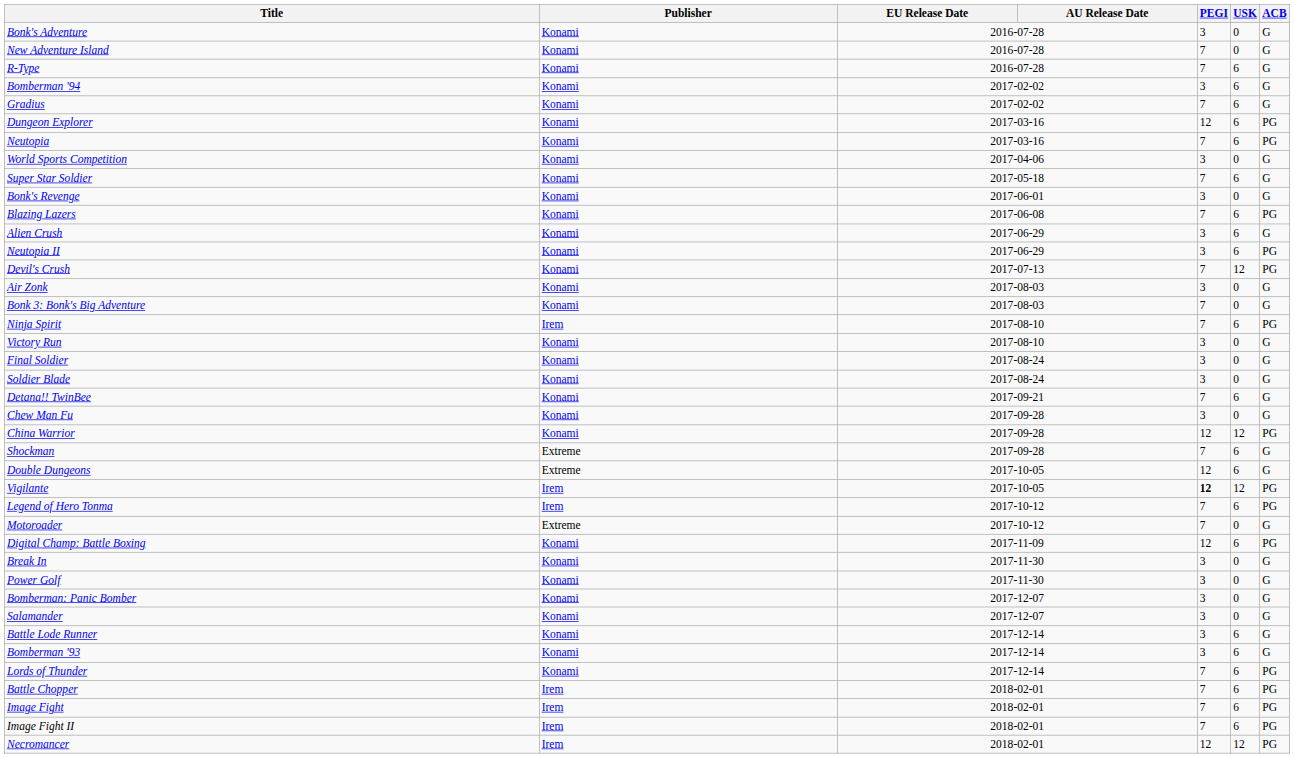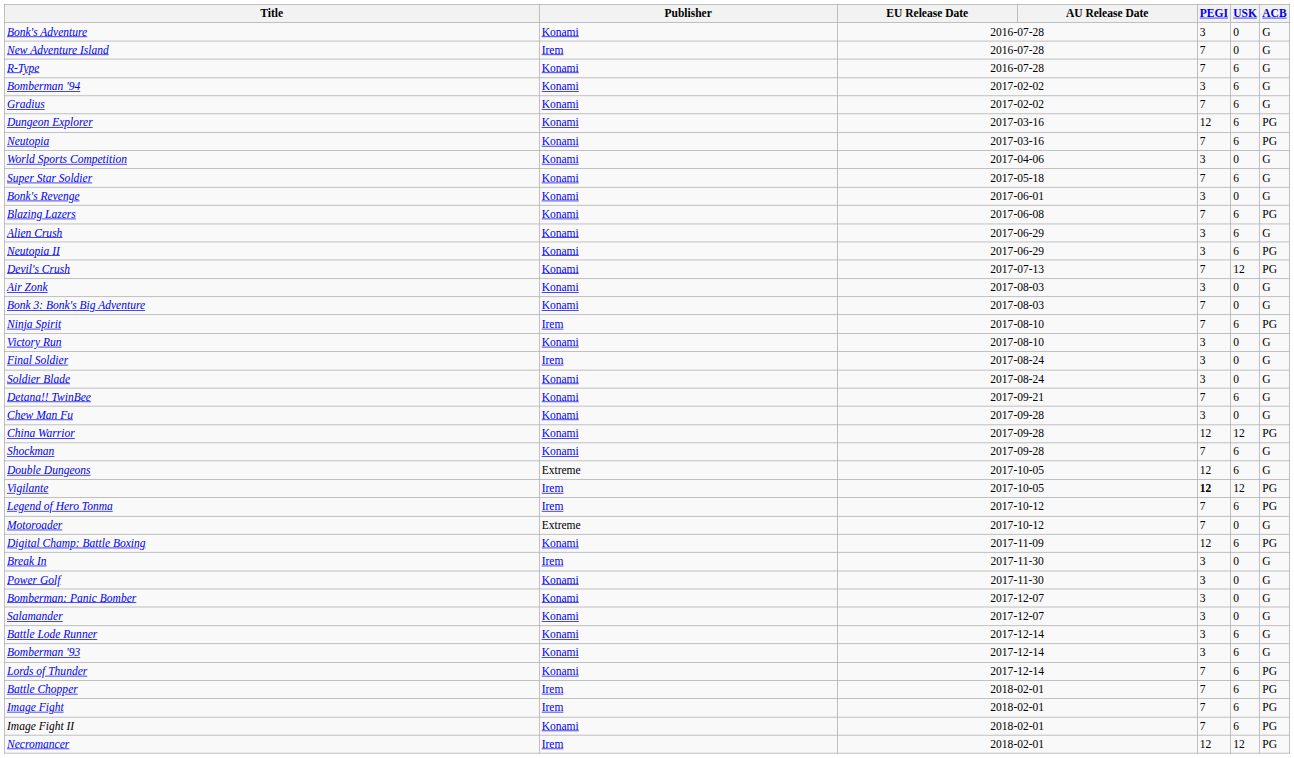 <table class="wikitable sortable" style="width:90%">
 <tr>
 <th width="45%">Title</th>
 <th width="25%">Publisher</th>
 <th width="15%">EU Release Date</th>
 <th width="15%">AU Release Date</th>
 <th width="5%"><a href='#'>PEGI</a></th>
 <th width="5%"><a href='#'>USK</a></th>
 <th width="5%"><a href='#'>ACB</a></th>
 </tr>
 <tr>
 <td><em><a href='#'>Bonk's Adventure</a></em></td>
 <td><a href='#'>Konami</a></td>
 <td colspan="2" align="center">2016-07-28</td>
 <td>3</td>
 <td>0</td>
 <td>G</td>
 </tr>
 <tr>
 <td><em><a href='#'>New Adventure Island</a></em></td>
-<td><a href='#'>Konami</a></td>
+<td><a href='#'>Irem</a></td>
 <td colspan="2" align="center">2016-07-28</td>
 <td>7</td>
 <td>0</td>
 <td>G</td>
 </tr>
 <tr>
 <td><em><a href='#'>R-Type</a></em></td>
 <td><a href='#'>Konami</a></td>
 <td colspan="2" align="center">2016-07-28</td>
 <td>7</td>
 <td>6</td>
 <td>G</td>
 </tr>
 <tr>
 <td><em><a href='#'>Bomberman '94</a></em></td>
 <td><a href='#'>Konami</a></td>
 <td colspan="2" align="center">2017-02-02</td>
 <td>3</td>
 <td>6</td>
 <td>G</td>
 </tr>
 <tr>
 <td><em><a href='#'>Gradius</a></em></td>
 <td><a href='#'>Konami</a></td>
 <td colspan="2" align="center">2017-02-02</td>
 <td>7</td>
 <td>6</td>
 <td>G</td>
 </tr>
 <tr>
 <td><em><a href='#'>Dungeon Explorer</a></em></td>
 <td><a href='#'>Konami</a></td>
 <td colspan="2" align="center">2017-03-16</td>
 <td>12</td>
 <td>6</td>
 <td>PG</td>
 </tr>
 <tr>
 <td><em><a href='#'>Neutopia</a></em></td>
 <td><a href='#'>Konami</a></td>
 <td colspan="2" align="center">2017-03-16</td>
 <td>7</td>
 <td>6</td>
 <td>PG</td>
 </tr>
 <tr>
 <td><em><a href='#'>World Sports Competition</a></em></td>
 <td><a href='#'>Konami</a></td>
 <td colspan="2" align="center">2017-04-06</td>
 <td>3</td>
 <td>0</td>
 <td>G</td>
 </tr>
 <tr>
 <td><em><a href='#'>Super Star Soldier</a></em></td>
 <td><a href='#'>Konami</a></td>
 <td colspan="2" align="center">2017-05-18</td>
 <td>7</td>
 <td>6</td>
 <td>G</td>
 </tr>
 <tr>
 <td><em><a href='#'>Bonk's Revenge</a></em></td>
 <td><a href='#'>Konami</a></td>
 <td colspan="2" align="center">2017-06-01</td>
 <td>3</td>
 <td>0</td>
 <td>G</td>
 </tr>
 <tr>
 <td><em><a href='#'>Blazing Lazers</a></em></td>
 <td><a href='#'>Konami</a></td>
 <td colspan="2" align="center">2017-06-08</td>
 <td>7</td>
 <td>6</td>
 <td>PG</td>
 </tr>
 <tr>
 <td><em><a href='#'>Alien Crush</a></em></td>
 <td><a href='#'>Konami</a></td>
 <td colspan="2" align="center">2017-06-29</td>
 <td>3</td>
 <td>6</td>
 <td>G</td>
 </tr>
 <tr>
 <td><em><a href='#'>Neutopia II</a></em></td>
 <td><a href='#'>Konami</a></td>
 <td colspan="2" align="center">2017-06-29</td>
 <td>3</td>
 <td>6</td>
 <td>PG</td>
 </tr>
 <tr>
 <td><em><a href='#'>Devil's Crush</a></em></td>
 <td><a href='#'>Konami</a></td>
 <td colspan="2" align="center">2017-07-13</td>
 <td>7</td>
 <td>12</td>
 <td>PG</td>
 </tr>
 <tr>
 <td><em><a href='#'>Air Zonk</a></em></td>
 <td><a href='#'>Konami</a></td>
 <td colspan="2" align="center">2017-08-03</td>
 <td>3</td>
 <td>0</td>
 <td>G</td>
 </tr>
 <tr>
 <td><em><a href='#'>Bonk 3: Bonk's Big Adventure</a></em></td>
 <td><a href='#'>Konami</a></td>
 <td colspan="2" align="center">2017-08-03</td>
 <td>7</td>
 <td>0</td>
 <td>G</td>
 </tr>
 <tr>
 <td><em><a href='#'>Ninja Spirit</a></em></td>
 <td><a href='#'>Irem</a></td>
 <td colspan="2" align="center">2017-08-10</td>
 <td>7</td>
 <td>6</td>
 <td>PG</td>
 </tr>
 <tr>
 <td><em><a href='#'>Victory Run</a></em></td>
 <td><a href='#'>Konami</a></td>
 <td colspan="2" align="center">2017-08-10</td>
 <td>3</td>
 <td>0</td>
 <td>G</td>
 </tr>
 <tr>
 <td><em><a href='#'>Final Soldier</a></em></td>
-<td><a href='#'>Konami</a></td>
+<td><a href='#'>Irem</a></td>
 <td colspan="2" align="center">2017-08-24</td>
 <td>3</td>
 <td>0</td>
 <td>G</td>
 </tr>
 <tr>
 <td><em><a href='#'>Soldier Blade</a></em></td>
 <td><a href='#'>Konami</a></td>
 <td colspan="2" align="center">2017-08-24</td>
 <td>3</td>
 <td>0</td>
 <td>G</td>
 </tr>
 <tr>
 <td><em><a href='#'>Detana!! TwinBee</a></em></td>
 <td><a href='#'>Konami</a></td>
 <td colspan="2" align="center">2017-09-21</td>
 <td>7</td>
 <td>6</td>
 <td>G</td>
 </tr>
 <tr>
 <td><em><a href='#'>Chew Man Fu</a></em></td>
 <td><a href='#'>Konami</a></td>
 <td colspan="2" align="center">2017-09-28</td>
 <td>3</td>
 <td>0</td>
 <td>G</td>
 </tr>
 <tr>
 <td><em><a href='#'>China Warrior</a></em></td>
 <td><a href='#'>Konami</a></td>
 <td colspan="2" align="center">2017-09-28</td>
 <td>12</td>
 <td>12</td>
 <td>PG</td>
 </tr>
 <tr>
 <td><em><a href='#'>Shockman</a></em></td>
-<td>Extreme</td>
+<td><a href='#'>Konami</a></td>
 <td colspan="2" align="center">2017-09-28</td>
 <td>7</td>
 <td>6</td>
 <td>G</td>
 </tr>
 <tr>
 <td><em><a href='#'>Double Dungeons</a></em></td>
 <td>Extreme</td>
 <td colspan="2" align="center">2017-10-05</td>
 <td>12</td>
 <td>6</td>
 <td>G</td>
 </tr>
 <tr>
 <td><em><a href='#'>Vigilante</a></em></td>
 <td><a href='#'>Irem</a></td>
 <td colspan="2" align="center">2017-10-05</td>
 <td><strong>12</strong></td>
 <td>12</td>
 <td>PG</td>
 </tr>
 <tr>
 <td><em><a href='#'>Legend of Hero Tonma</a></em></td>
 <td><a href='#'>Irem</a></td>
 <td colspan="2" align="center">2017-10-12</td>
 <td>7</td>
 <td>6</td>
 <td>PG</td>
 </tr>
 <tr>
 <td><em><a href='#'>Motoroader</a></em></td>
 <td>Extreme</td>
 <td colspan="2" align="center">2017-10-12</td>
 <td>7</td>
 <td>0</td>
 <td>G</td>
 </tr>
 <tr>
 <td><em><a href='#'>Digital Champ: Battle Boxing</a></em></td>
 <td><a href='#'>Konami</a></td>
 <td colspan="2" align="center">2017-11-09</td>
 <td>12</td>
 <td>6</td>
 <td>PG</td>
 </tr>
 <tr>
 <td><em><a href='#'>Break In</a></em></td>
-<td><a href='#'>Konami</a></td>
+<td><a href='#'>Irem</a></td>
 <td colspan="2" align="center">2017-11-30</td>
 <td>3</td>
 <td>0</td>
 <td>G</td>
 </tr>
 <tr>
 <td><em><a href='#'>Power Golf</a></em></td>
 <td><a href='#'>Konami</a></td>
 <td colspan="2" align="center">2017-11-30</td>
 <td>3</td>
 <td>0</td>
 <td>G</td>
 </tr>
 <tr>
 <td><em><a href='#'>Bomberman: Panic Bomber</a></em></td>
 <td><a href='#'>Konami</a></td>
 <td colspan="2" align="center">2017-12-07</td>
 <td>3</td>
 <td>0</td>
 <td>G</td>
 </tr>
 <tr>
 <td><em><a href='#'>Salamander</a></em></td>
 <td><a href='#'>Konami</a></td>
 <td colspan="2" align="center">2017-12-07</td>
 <td>3</td>
 <td>0</td>
 <td>G</td>
 </tr>
 <tr>
 <td><em><a href='#'>Battle Lode Runner</a></em></td>
 <td><a href='#'>Konami</a></td>
 <td colspan="2" align="center">2017-12-14</td>
 <td>3</td>
 <td>6</td>
 <td>G</td>
 </tr>
 <tr>
 <td><em><a href='#'>Bomberman '93</a></em></td>
 <td><a href='#'>Konami</a></td>
 <td colspan="2" align="center">2017-12-14</td>
 <td>3</td>
 <td>6</td>
 <td>G</td>
 </tr>
 <tr>
 <td><em><a href='#'>Lords of Thunder</a></em></td>
 <td><a href='#'>Konami</a></td>
 <td colspan="2" align="center">2017-12-14</td>
 <td>7</td>
 <td>6</td>
 <td>PG</td>
 </tr>
 <tr>
 <td><em><a href='#'>Battle Chopper</a></em></td>
 <td><a href='#'>Irem</a></td>
 <td colspan="2" align="center">2018-02-01</td>
 <td>7</td>
 <td>6</td>
 <td>PG</td>
 </tr>
 <tr>
 <td><em><a href='#'>Image Fight</a></em></td>
 <td><a href='#'>Irem</a></td>
 <td colspan="2" align="center">2018-02-01</td>
 <td>7</td>
 <td>6</td>
 <td>PG</td>
 </tr>
 <tr>
 <td><em>Image Fight II</em></td>
-<td><a href='#'>Irem</a></td>
+<td><a href='#'>Konami</a></td>
 <td colspan="2" align="center">2018-02-01</td>
 <td>7</td>
 <td>6</td>
 <td>PG</td>
 </tr>
 <tr>
 <td><em><a href='#'>Necromancer</a></em></td>
 <td><a href='#'>Irem</a></td>
 <td colspan="2" align="center">2018-02-01</td>
 <td>12</td>
 <td>12</td>
 <td>PG</td>
 </tr>
 </table>
